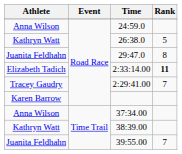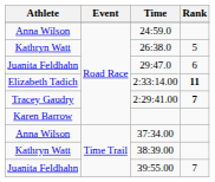 <table class="wikitable" style="font-size:90%;">
 <tr>
 <th>Athlete</th>
 <th>Event</th>
 <th>Time</th>
 <th>Rank</th>
 </tr>
 <tr style="font-size:95%">
 </tr>
 <tr align=center>
 <td><a href='#'>Anna Wilson</a></td>
 <td rowspan=6><a href='#'>Road Race</a></td>
 <td>24:59.0</td>
 <td></td>
 </tr>
 <tr align=center>
 <td><a href='#'>Kathryn Watt</a></td>
 <td>26:38.0</td>
 <td>5</td>
 </tr>
 <tr align=center>
 <td><a href='#'>Juanita Feldhahn</a></td>
 <td>29:47.0</td>
-<td>8</td>
+<td>6</td>
 </tr>
 <tr align=center>
 <td><a href='#'>Elizabeth Tadich</a></td>
 <td>2:33:14.00</td>
 <td><strong>11</strong></td>
 </tr>
 <tr align=center>
 <td><a href='#'>Tracey Gaudry</a></td>
 <td>2:29:41.00</td>
-<td>7</td>
+<td><strong>7</strong></td>
 </tr>
 <tr align=center>
 <td><a href='#'>Karen Barrow</a></td>
 <td></td>
 <td></td>
 </tr>
 <tr align=center>
 <td><a href='#'>Anna Wilson</a></td>
 <td rowspan=6><a href='#'>Time Trail</a></td>
 <td>37:34.00</td>
 <td></td>
 </tr>
 <tr align=center>
 <td><a href='#'>Kathryn Watt</a></td>
 <td>38:39.00</td>
 <td></td>
 </tr>
 <tr align=center>
 <td><a href='#'>Juanita Feldhahn</a></td>
 <td>39:55.00</td>
 <td>7</td>
 </tr>
 </table>
